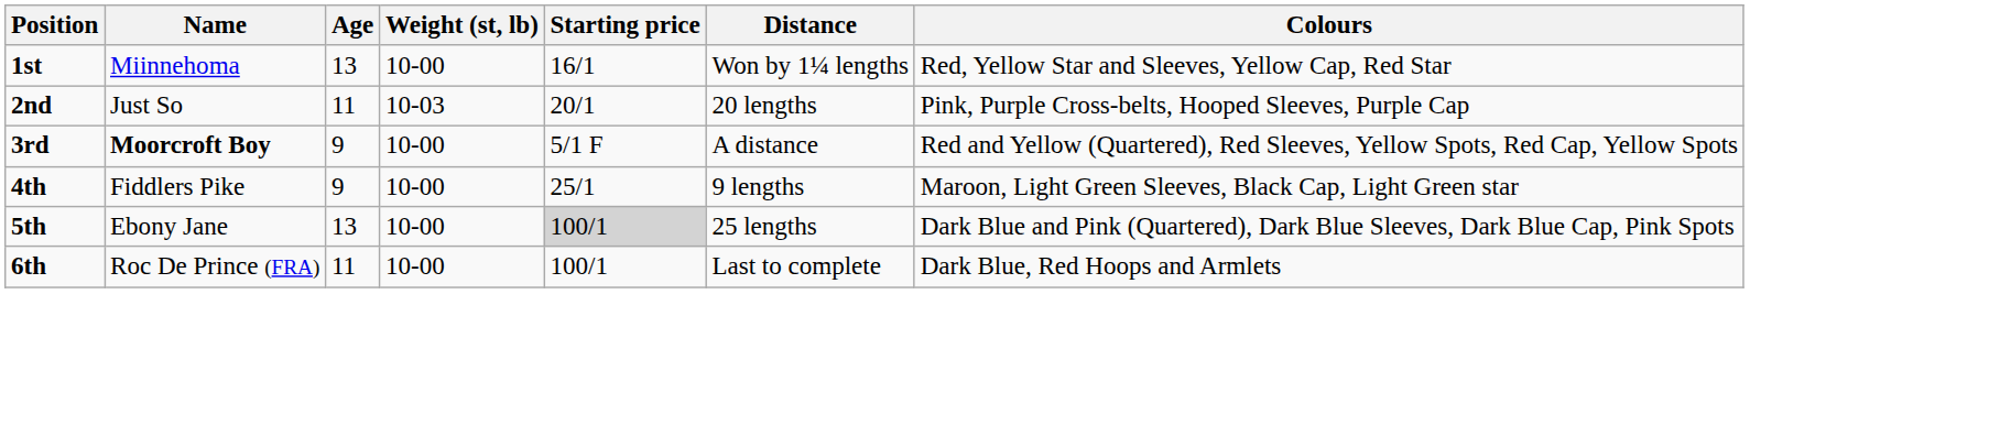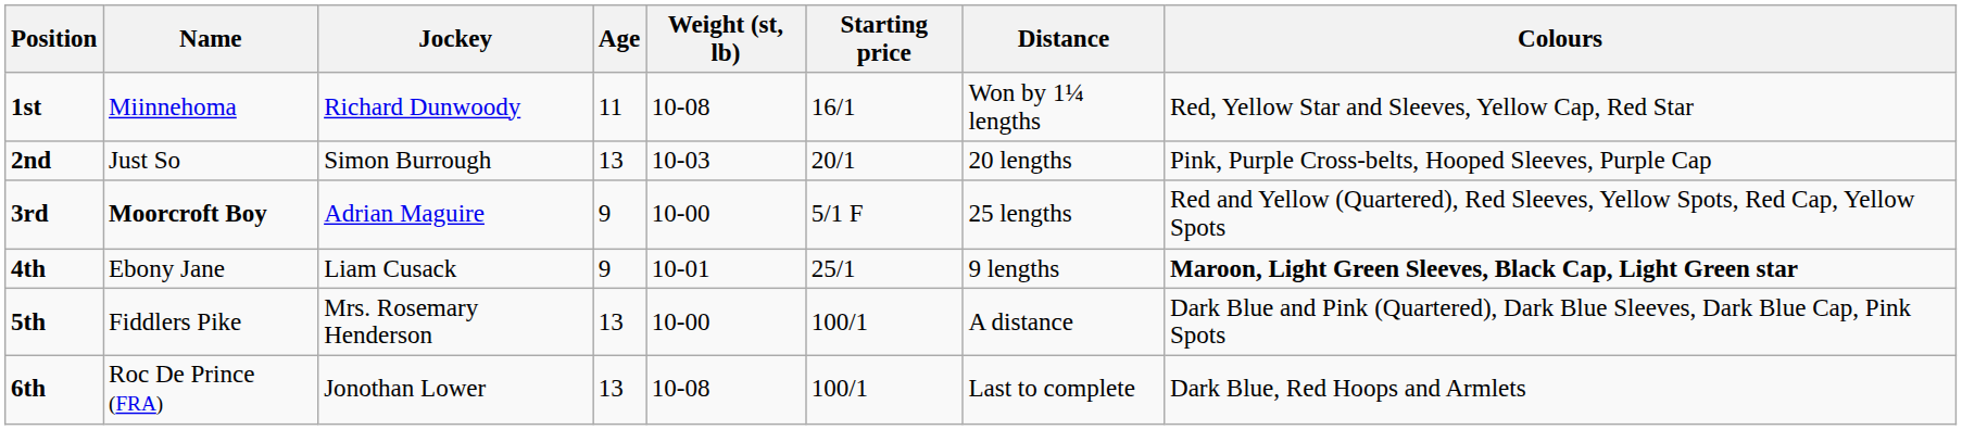 <table class="wikitable sortable">
 <tr>
 <th>Position</th>
 <th>Name</th>
+<th>Jockey</th>
 <th>Age</th>
 <th>Weight (st, lb)</th>
 <th>Starting price</th>
 <th>Distance</th>
 <th>Colours</th>
 </tr>
 <tr>
 <td><strong>1st</strong></td>
 <td><a href='#'>Miinnehoma</a></td>
-<td>13</td>
-<td>10-00</td>
+<td><a href='#'>Richard Dunwoody</a></td>
+<td>11</td>
+<td>10-08</td>
 <td>16/1</td>
 <td>Won by 1¼ lengths</td>
 <td>Red, Yellow Star and Sleeves, Yellow Cap, Red Star</td>
 </tr>
 <tr>
 <td><strong>2nd</strong></td>
 <td>Just So</td>
-<td>11</td>
+<td>Simon Burrough</td>
+<td>13</td>
 <td>10-03</td>
 <td>20/1</td>
 <td>20 lengths</td>
 <td>Pink, Purple Cross-belts, Hooped Sleeves, Purple Cap</td>
 </tr>
 <tr>
 <td><strong>3rd</strong></td>
 <td><strong>Moorcroft Boy</strong></td>
+<td><a href='#'>Adrian Maguire</a></td>
 <td>9</td>
 <td>10-00</td>
 <td>5/1 F</td>
-<td>A distance</td>
+<td>25 lengths</td>
 <td>Red and Yellow (Quartered), Red Sleeves, Yellow Spots, Red Cap, Yellow Spots</td>
 </tr>
 <tr>
 <td><strong>4th</strong></td>
-<td>Fiddlers Pike</td>
+<td>Ebony Jane</td>
+<td>Liam Cusack</td>
 <td>9</td>
-<td>10-00</td>
+<td>10-01</td>
 <td>25/1</td>
 <td>9 lengths</td>
-<td>Maroon, Light Green Sleeves, Black Cap, Light Green star</td>
+<td><strong>Maroon, Light Green Sleeves, Black Cap, Light Green star</strong></td>
 </tr>
 <tr>
 <td><strong>5th</strong></td>
-<td>Ebony Jane</td>
+<td>Fiddlers Pike</td>
+<td>Mrs. Rosemary Henderson</td>
 <td>13</td>
 <td>10-00</td>
-<td style="background: lightgrey;">100/1</td>
-<td>25 lengths</td>
+<td>100/1</td>
+<td>A distance</td>
 <td>Dark Blue and Pink (Quartered), Dark Blue Sleeves, Dark Blue Cap, Pink Spots</td>
 </tr>
 <tr>
 <td><strong>6th</strong></td>
 <td>Roc De Prince <small>(<a href='#'>FRA</a>)</small></td>
-<td>11</td>
-<td>10-00</td>
+<td>Jonothan Lower</td>
+<td>13</td>
+<td>10-08</td>
 <td>100/1</td>
 <td>Last to complete</td>
 <td>Dark Blue, Red Hoops and Armlets</td>
 </tr>
 </table>
